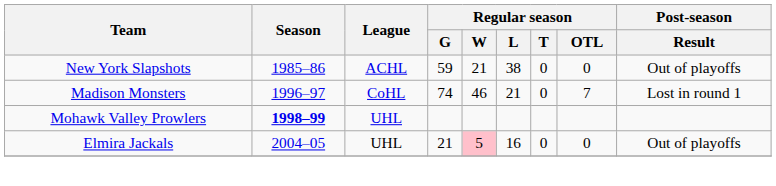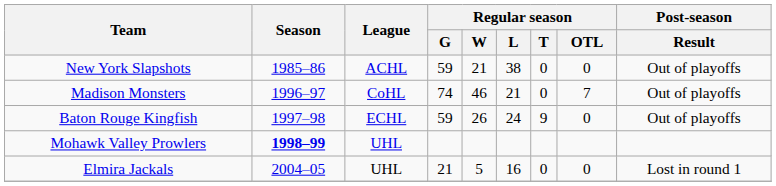 <table class="wikitable" style="font-size: 95%; text-align:center; width:50em">
 <tr>
 <th rowspan="2">Team</th>
 <th rowspan="2">Season</th>
 <th rowspan="2">League</th>
 <th colspan="5">Regular season</th>
 <th>Post-season</th>
 </tr>
 <tr>
 <th>G</th>
 <th>W</th>
 <th>L</th>
 <th>T</th>
 <th>OTL</th>
 <th>Result</th>
 </tr>
 <tr>
 <td><a href='#'>New York Slapshots</a></td>
 <td><a href='#'>1985–86</a></td>
 <td><a href='#'>ACHL</a></td>
 <td>59</td>
 <td>21</td>
 <td>38</td>
 <td>0</td>
 <td>0</td>
 <td>Out of playoffs</td>
 </tr>
 <tr>
 <td><a href='#'>Madison Monsters</a></td>
 <td><a href='#'>1996–97</a></td>
 <td><a href='#'>CoHL</a></td>
 <td>74</td>
 <td>46</td>
 <td>21</td>
 <td>0</td>
 <td>7</td>
-<td>Lost in round 1</td>
+<td>Out of playoffs</td>
+</tr>
+<tr>
+<td><a href='#'>Baton Rouge Kingfish</a></td>
+<td><a href='#'>1997–98</a></td>
+<td><a href='#'>ECHL</a></td>
+<td>59</td>
+<td>26</td>
+<td>24</td>
+<td>9</td>
+<td>0</td>
+<td>Out of playoffs</td>
 </tr>
 <tr>
 <td><a href='#'>Mohawk Valley Prowlers</a></td>
 <td><strong><a href='#'>1998–99</a></strong></td>
 <td><a href='#'>UHL</a></td>
 <td></td>
 <td></td>
 <td></td>
 <td></td>
 <td></td>
 <td></td>
 </tr>
 <tr>
 <td><a href='#'>Elmira Jackals</a></td>
 <td><a href='#'>2004–05</a></td>
 <td>UHL</td>
 <td>21</td>
-<td style="background: pink;">5</td>
+<td>5</td>
 <td>16</td>
 <td>0</td>
 <td>0</td>
-<td>Out of playoffs</td>
+<td>Lost in round 1</td>
 </tr>
 <tr>
 </tr>
 </table>
